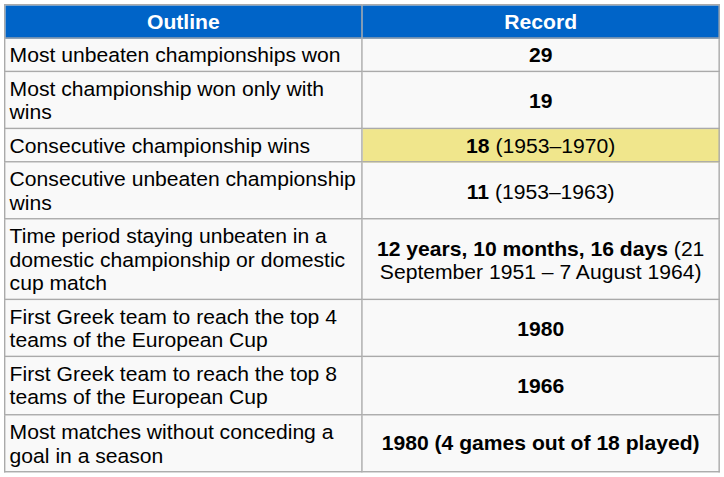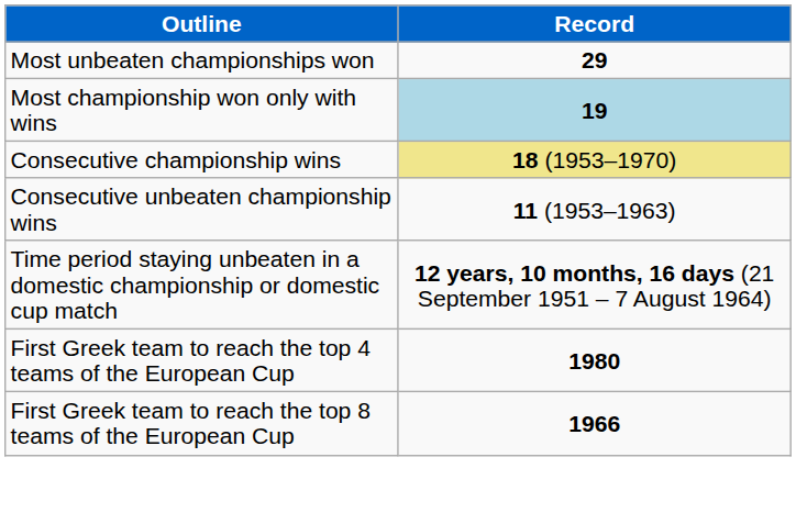 <table class="wikitable" style="text-align: center; font-size:95%">
 <tr>
 <th width="250" style="background:#0064C8; color:#ffffff">Outline</th>
 <th width="250" style="background:#0064C8; color:#ffffff">Record</th>
 </tr>
 <tr>
 <td align="left">Most unbeaten championships won</td>
 <td><strong>29</strong></td>
 </tr>
 <tr>
 <td align="left">Most championship won only with wins</td>
-<td><strong>19</strong></td>
+<td style="background: lightblue;"><strong>19</strong></td>
 </tr>
 <tr>
 <td align="left">Consecutive championship wins</td>
 <td style="background: khaki;"><strong>18</strong> (1953–1970)</td>
 </tr>
 <tr>
 <td align="left">Consecutive unbeaten championship wins</td>
 <td><strong>11</strong> (1953–1963)</td>
 </tr>
 <tr>
 <td align="left">Time period staying unbeaten in a domestic championship or domestic cup match</td>
 <td><strong>12 years, 10 months, 16 days</strong> (21 September 1951 – 7 August 1964)</td>
 </tr>
 <tr>
 <td align="left">First Greek team to reach the top 4 teams of the European Cup</td>
 <td><strong>1980</strong></td>
 </tr>
 <tr>
 <td align="left">First Greek team to reach the top 8 teams of the European Cup</td>
 <td><strong>1966</strong></td>
 </tr>
-<tr>
-<td align="left">Most matches without conceding a goal in a season</td>
-<td><strong>1980 (4 games out of 18 played)</strong></td>
-</tr>
 </table>
